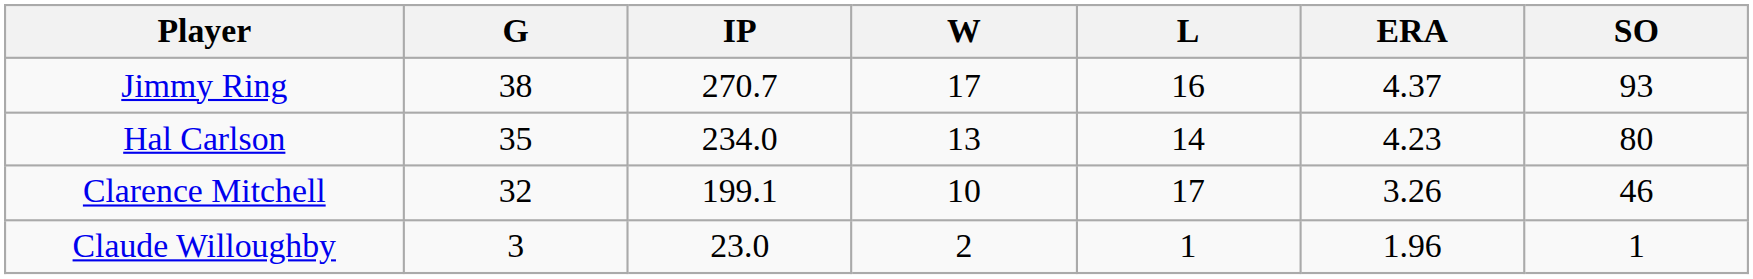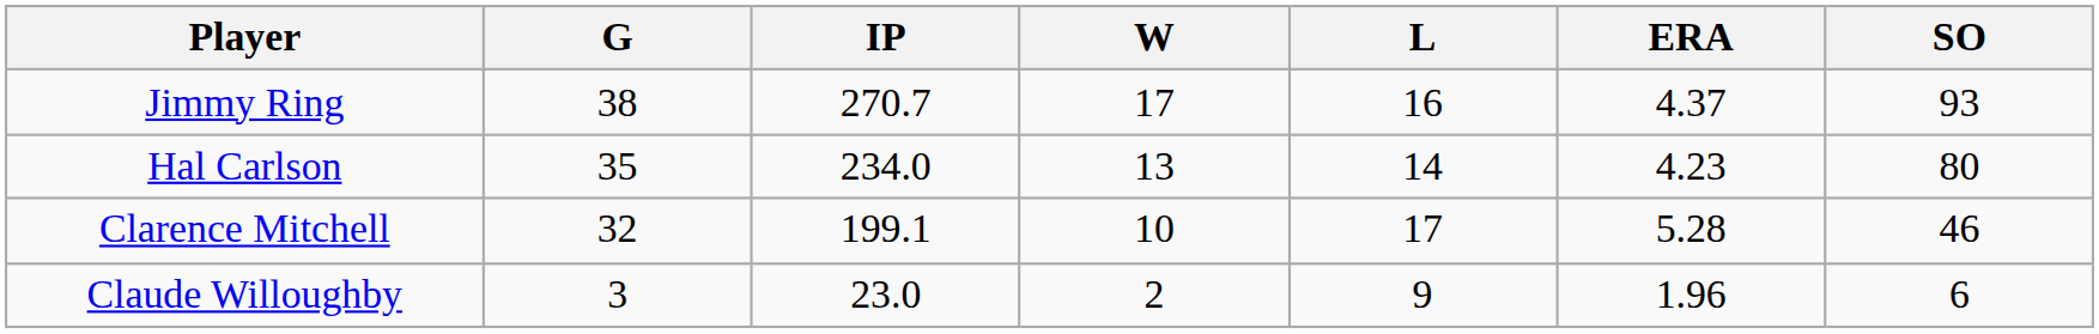 <table class="wikitable sortable">
 <tr>
 <th bgcolor="#DDDDFF" width="16%">Player</th>
 <th bgcolor="#DDDDFF" width="9%">G</th>
 <th bgcolor="#DDDDFF" width="9%">IP</th>
 <th bgcolor="#DDDDFF" width="9%">W</th>
 <th bgcolor="#DDDDFF" width="9%">L</th>
 <th bgcolor="#DDDDFF" width="9%">ERA</th>
 <th bgcolor="#DDDDFF" width="9%">SO</th>
 </tr>
 <tr align="center">
 <td><a href='#'>Jimmy Ring</a></td>
 <td>38</td>
 <td>270.7</td>
 <td>17</td>
 <td>16</td>
 <td>4.37</td>
 <td>93</td>
 </tr>
 <tr align=center>
 <td><a href='#'>Hal Carlson</a></td>
 <td>35</td>
 <td>234.0</td>
 <td>13</td>
 <td>14</td>
 <td>4.23</td>
 <td>80</td>
 </tr>
 <tr align=center>
 <td><a href='#'>Clarence Mitchell</a></td>
 <td>32</td>
 <td>199.1</td>
 <td>10</td>
 <td>17</td>
-<td>3.26</td>
+<td>5.28</td>
 <td>46</td>
 </tr>
 <tr align=center>
 <td><a href='#'>Claude Willoughby</a></td>
 <td>3</td>
 <td>23.0</td>
 <td>2</td>
-<td>1</td>
+<td>9</td>
 <td>1.96</td>
-<td>1</td>
+<td>6</td>
 </tr>
 </table>
